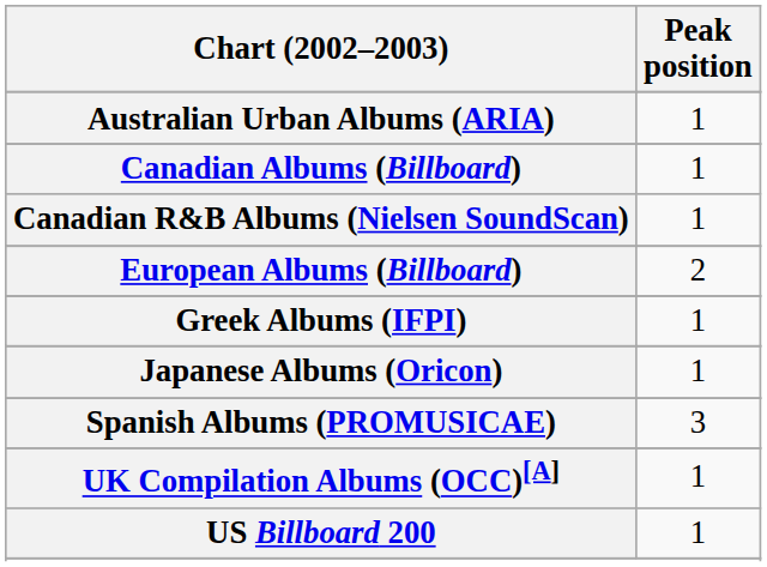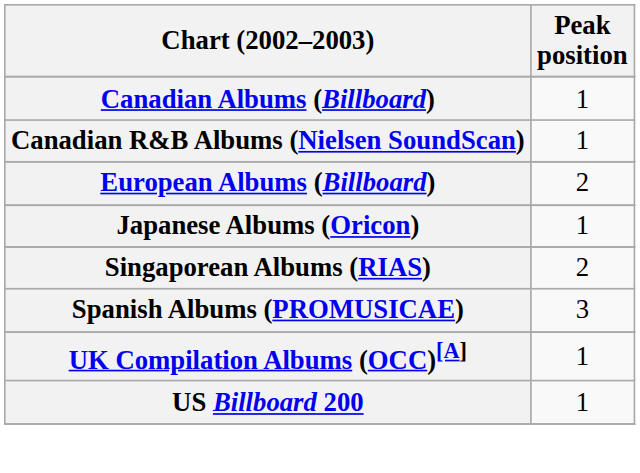 <table class="wikitable sortable plainrowheaders" style="text-align:center;">
 <tr>
 <th scope="col">Chart (2002–2003)</th>
 <th scope="col">Peak<br>position</th>
 </tr>
 <tr>
-</tr>
-<tr>
-<th scope="row">Australian Urban Albums (<a href='#'>ARIA</a>)</th>
-<td>1</td>
 </tr>
 <tr>
 </tr>
 <tr>
 </tr>
 <tr>
 </tr>
 <tr>
 <th scope="row"><a href='#'>Canadian Albums</a> (<em><a href='#'>Billboard</a></em>)</th>
 <td>1</td>
 </tr>
 <tr>
 <th scope="row">Canadian R&B Albums (<a href='#'>Nielsen SoundScan</a>)</th>
 <td style="text-align:center;">1</td>
 </tr>
 <tr>
 </tr>
 <tr>
 </tr>
 <tr>
 <th scope="row"><a href='#'>European Albums</a> (<em><a href='#'>Billboard</a></em>)</th>
 <td>2</td>
 </tr>
 <tr>
 </tr>
 <tr>
 </tr>
 <tr>
 </tr>
 <tr>
-<th scope="row">Greek Albums (<a href='#'>IFPI</a>)</th>
-<td>1</td>
-</tr>
-<tr>
 </tr>
 <tr>
 </tr>
 <tr>
 <th scope="row">Japanese Albums (<a href='#'>Oricon</a>)</th>
 <td>1</td>
 </tr>
 <tr>
 </tr>
 <tr>
 </tr>
 <tr>
 </tr>
 <tr>
+</tr>
+<tr>
+<th scope="row">Singaporean Albums (<a href='#'>RIAS</a>)</th>
+<td align="center">2</td>
 </tr>
 <tr>
 <th scope="row">Spanish Albums (<a href='#'>PROMUSICAE</a>)</th>
 <td>3</td>
 </tr>
 <tr>
 </tr>
 <tr>
 </tr>
 <tr>
 <th scope="row"><a href='#'>UK Compilation Albums</a> (<a href='#'>OCC</a>)<sup><a href='#'>[A</a>]</sup></th>
 <td style="text-align:center;">1</td>
 </tr>
 <tr>
 <th scope="row">US <a href='#'><em>Billboard</em> 200</a></th>
 <td>1</td>
 </tr>
 <tr>
 </tr>
 <tr>
 </tr>
 </table>
